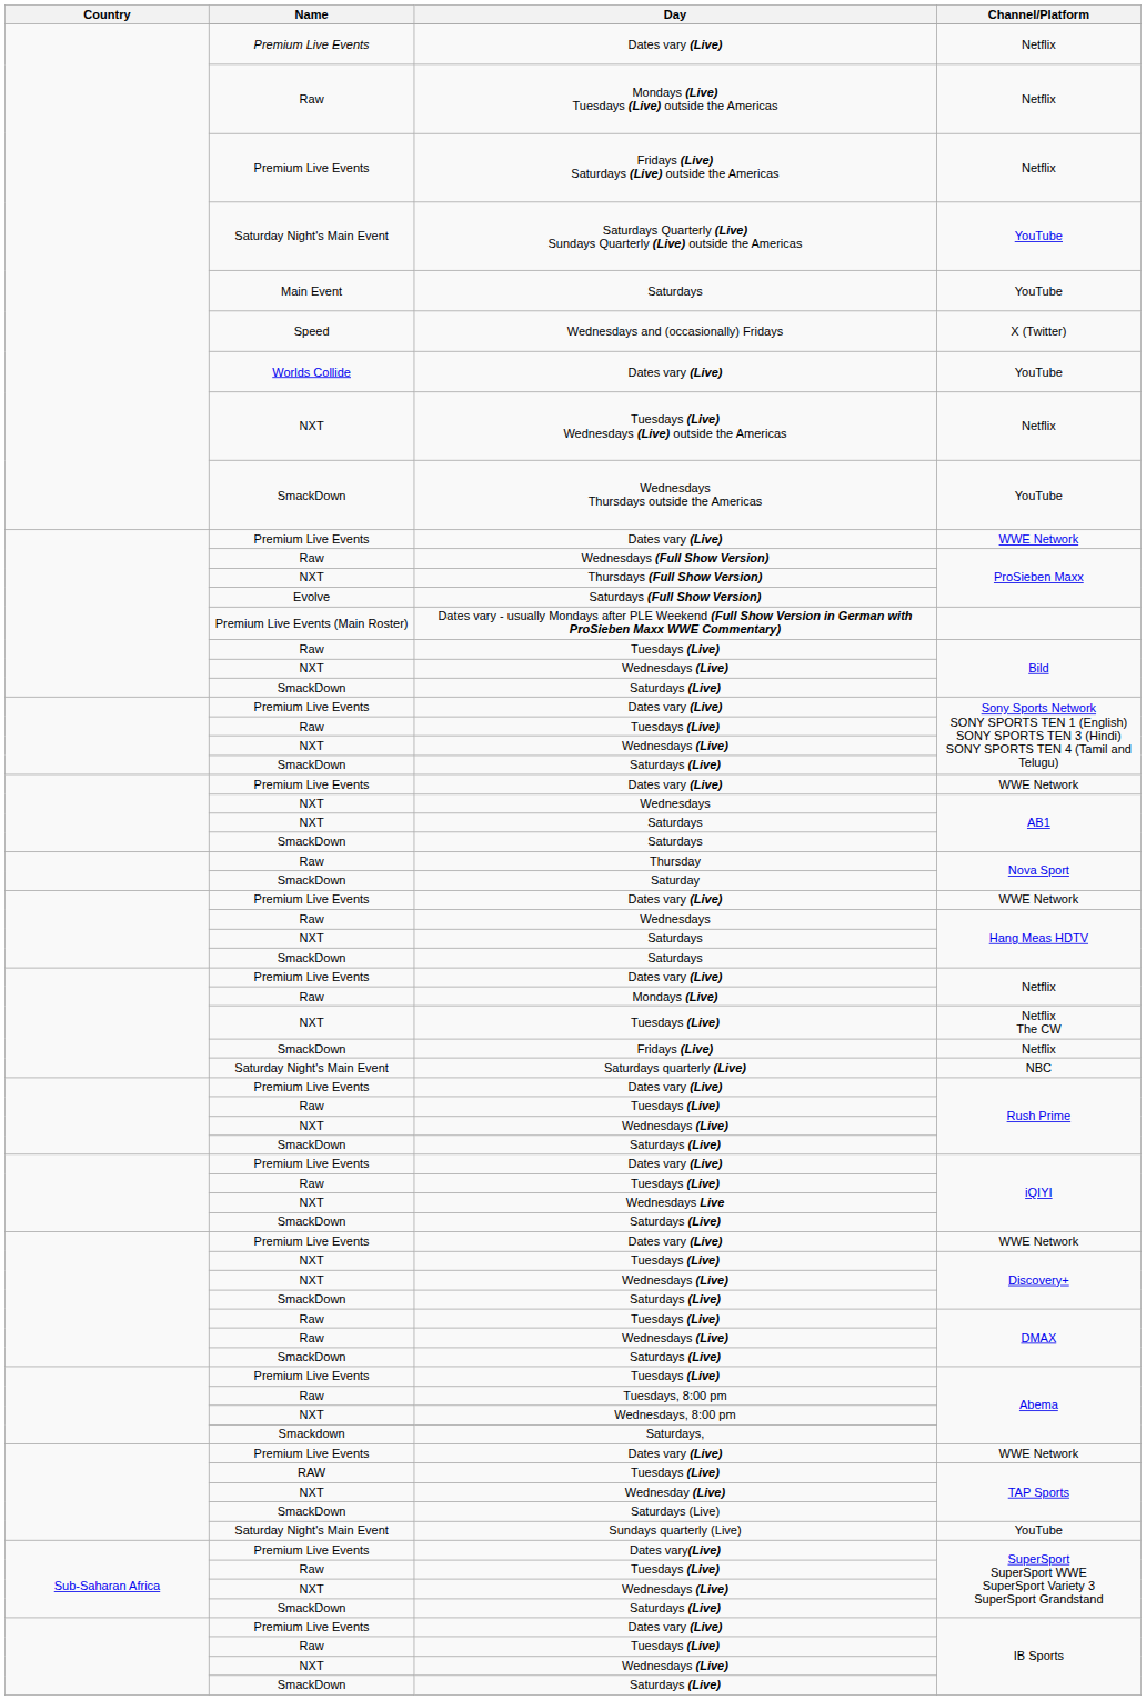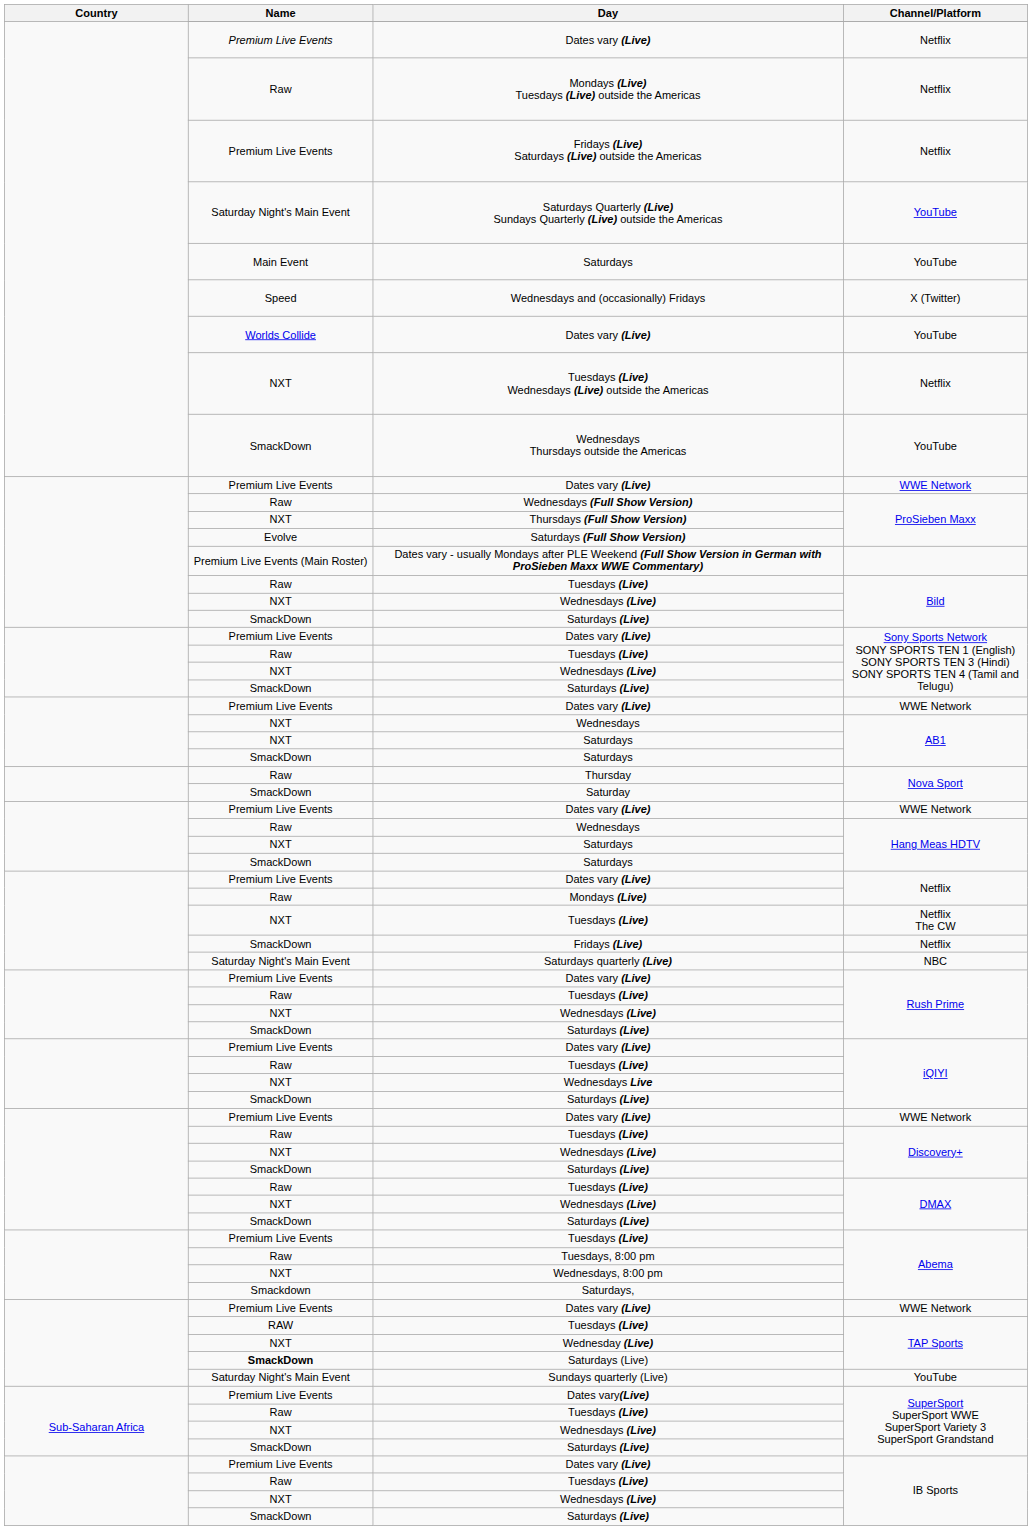 <table class="wikitable sortable" style="font-size:85%; text-align:center; width:100%;">
 <tr>
 <th width=18%>Country</th>
 <th width=18%>Name</th>
 <th width=46%>Day</th>
 <th width=18%>Channel/Platform</th>
 </tr>
 <tr>
 <td rowspan="10"><br><br><br><br><br><br><br><br><br><br><br><br><br><br><br><br><br><br><br><br><br><br><br><br><br><br><br><br><br><br><br><br><br><br><br><br><br></td>
 </tr>
 <tr>
 <td><em>Premium Live Events</td>
 <td>Dates vary <strong><em>(Live)</em></strong></td>
 <td>Netflix</td>
 </tr>
 <tr>
 <td></em>Raw<em></td>
 <td>Mondays <strong><em>(Live)</em></strong><br>Tuesdays <strong><em>(Live)</em></strong> outside the Americas</td>
 <td>Netflix</td>
 </tr>
 <tr>
 <td>Premium Live Events</td>
 <td>Fridays <strong><em>(Live)</em></strong><br>Saturdays <strong><em>(Live)</em></strong> outside the Americas</td>
 <td>Netflix</td>
 </tr>
 <tr>
 <td></em>Saturday Night's Main Event<em></td>
 <td>Saturdays Quarterly <strong><em>(Live)</em></strong><br>Sundays Quarterly <strong><em>(Live)</em></strong> outside the Americas</td>
 <td><a href='#'>YouTube</a></td>
 </tr>
 <tr>
 <td></em>Main Event<em></td>
 <td>Saturdays</td>
 <td>YouTube</td>
 </tr>
 <tr>
 <td></em>Speed<em></td>
 <td>Wednesdays and (occasionally) Fridays</td>
 <td>X (Twitter)</td>
 </tr>
 <tr>
 <td></em><a href='#'>Worlds Collide</a><em></td>
 <td>Dates vary <strong><em>(Live)</em></strong></td>
 <td>YouTube</td>
 </tr>
 <tr>
 <td></em>NXT<em></td>
 <td>Tuesdays <strong><em>(Live)</em></strong><br>Wednesdays <strong><em>(Live)</em></strong> outside the Americas</td>
 <td>Netflix</td>
 </tr>
 <tr>
 <td></em>SmackDown<em></td>
 <td>Wednesdays<br>Thursdays outside the Americas</td>
 <td>YouTube</td>
 </tr>
 <tr>
 <td rowspan="8"><br><br></td>
 <td>Premium Live Events</td>
 <td>Dates vary <strong><em>(Live)</em></strong></td>
 <td><a href='#'>WWE Network</a></td>
 </tr>
 <tr>
 <td></em>Raw<em></td>
 <td>Wednesdays <strong><em>(Full Show Version)</em></strong></td>
 <td rowspan="3"><a href='#'>ProSieben Maxx</a></td>
 </tr>
 <tr>
 <td></em>NXT<em></td>
 <td>Thursdays <strong><em>(Full Show Version)</em></strong></td>
 </tr>
 <tr>
 <td></em>Evolve<em></td>
 <td>Saturdays <strong><em>(Full Show Version)</em></strong></td>
 </tr>
 <tr>
 <td>Premium Live Events (Main Roster)</td>
 <td>Dates vary - usually Mondays after PLE Weekend <strong><em>(Full Show Version in German with ProSieben Maxx WWE Commentary)</em></strong></td>
 </tr>
 <tr>
 <td></em>Raw<em></td>
 <td>Tuesdays <strong><em>(Live)</em></strong></td>
 <td rowspan="3"><a href='#'>Bild</a></td>
 </tr>
 <tr>
 <td></em>NXT<em></td>
 <td>Wednesdays <strong><em>(Live)</em></strong></td>
 </tr>
 <tr>
 <td></em>SmackDown<em></td>
 <td>Saturdays <strong><em>(Live)</em></strong></td>
 </tr>
 <tr>
 <td rowspan="4"><br><br><br></td>
 <td>Premium Live Events</td>
 <td>Dates vary <strong><em>(Live)</em></strong></td>
 <td rowspan="4"><a href='#'>Sony Sports Network</a><br>SONY SPORTS TEN 1 (English)<br>SONY SPORTS TEN 3 (Hindi)<br>SONY SPORTS TEN 4 (Tamil and Telugu)</td>
 </tr>
 <tr>
 <td></em>Raw<em></td>
 <td>Tuesdays <strong><em>(Live)</em></strong></td>
 </tr>
 <tr>
 <td></em>NXT<em></td>
 <td>Wednesdays <strong><em>(Live)</em></strong></td>
 </tr>
 <tr>
 <td></em>SmackDown<em></td>
 <td>Saturdays <strong><em>(Live)</em></strong></td>
 </tr>
 <tr>
 <td rowspan="4"><br></td>
 <td>Premium Live Events</td>
 <td>Dates vary <strong><em>(Live)</em></strong></td>
 <td>WWE Network</td>
 </tr>
 <tr>
 <td></em>NXT<em></td>
 <td>Wednesdays</td>
 <td rowspan="3"><a href='#'>AB1</a></td>
 </tr>
 <tr>
 <td></em>NXT<em></td>
 <td>Saturdays</td>
 </tr>
 <tr>
 <td></em>SmackDown<em></td>
 <td>Saturdays</td>
 </tr>
 <tr>
 <td rowspan="2"></td>
 <td></em>Raw<em></td>
 <td>Thursday</td>
 <td rowspan="2"><a href='#'>Nova Sport</a></td>
 </tr>
 <tr>
 <td></em>SmackDown<em></td>
 <td>Saturday</td>
 </tr>
 <tr>
 <td rowspan="4"></td>
 <td>Premium Live Events</td>
 <td>Dates vary <strong><em>(Live)</em></strong></td>
 <td>WWE Network</td>
 </tr>
 <tr>
 <td></em>Raw<em></td>
 <td>Wednesdays</td>
 <td rowspan="3"><a href='#'>Hang Meas HDTV</a></td>
 </tr>
 <tr>
 <td></em>NXT<em></td>
 <td>Saturdays</td>
 </tr>
 <tr>
 <td></em>SmackDown<em></td>
 <td>Saturdays</td>
 </tr>
 <tr>
 <td rowspan="5"></td>
 <td></em>Premium Live Events<em></td>
 <td>Dates vary <strong><em>(Live)</em></strong></td>
 <td rowspan="2">Netflix</td>
 </tr>
 <tr>
 <td></em>Raw<em></td>
 <td>Mondays <strong><em>(Live)</em></strong></td>
 </tr>
 <tr>
 <td></em>NXT<em></td>
 <td>Tuesdays <strong><em>(Live)</em></strong></td>
 <td>Netflix<br>The CW </td>
 </tr>
 <tr>
 <td></em>SmackDown<em></td>
 <td>Fridays <strong><em>(Live)</em></strong></td>
 <td>Netflix</td>
 </tr>
 <tr>
 <td></em>Saturday Night's Main Event<em></td>
 <td>Saturdays quarterly <strong><em>(Live)</em></strong></td>
 <td>NBC </td>
 </tr>
 <tr>
 <td rowspan="4"></td>
 <td>Premium Live Events</td>
 <td>Dates vary <strong><em>(Live)</em></strong></td>
 <td rowspan="4"><a href='#'>Rush Prime</a></td>
 </tr>
 <tr>
 <td></em>Raw<em></td>
 <td>Tuesdays <strong><em>(Live)</em></strong></td>
 </tr>
 <tr>
 <td></em>NXT<em></td>
 <td>Wednesdays <strong><em>(Live)</em></strong></td>
 </tr>
 <tr>
 <td></em>SmackDown<em></td>
 <td>Saturdays <strong><em>(Live)</em></strong></td>
 </tr>
 <tr>
 <td rowspan="4"></td>
 <td>Premium Live Events</td>
 <td>Dates vary <strong><em>(Live)</em></strong></td>
 <td rowspan="4"><a href='#'>iQIYI</a></td>
 </tr>
 <tr>
 <td></em>Raw<em></td>
 <td>Tuesdays <strong><em>(Live)</em></strong></td>
 </tr>
 <tr>
 <td></em>NXT<em></td>
 <td>Wednesdays <strong><em>Live</em></strong></td>
 </tr>
 <tr>
 <td></em>SmackDown<em></td>
 <td>Saturdays <strong><em>(Live)</em></strong></td>
 </tr>
 <tr>
 <td rowspan="8"></td>
 <td rowspan="2">Premium Live Events</td>
 <td rowspan="2">Dates vary <strong><em>(Live)</em></strong></td>
 <td>WWE Network</td>
 </tr>
 <tr>
 <td rowspan="4"><a href='#'>Discovery+</a></td>
 </tr>
 <tr>
-<td></em>NXT<em></td>
+<td></em>Raw<em></td>
 <td>Tuesdays <strong><em>(Live)</em></strong></td>
 </tr>
 <tr>
 <td></em>NXT<em></td>
 <td>Wednesdays <strong><em>(Live)</em></strong></td>
 </tr>
 <tr>
 <td></em>SmackDown<em></td>
 <td>Saturdays <strong><em>(Live)</em></strong></td>
 </tr>
 <tr>
 <td></em>Raw<em></td>
 <td>Tuesdays <strong><em>(Live)</em></strong></td>
 <td rowspan="3"><a href='#'>DMAX</a></td>
 </tr>
 <tr>
-<td></em>Raw<em></td>
+<td></em>NXT<em></td>
 <td>Wednesdays <strong><em>(Live)</em></strong></td>
 </tr>
 <tr>
 <td></em>SmackDown<em></td>
 <td>Saturdays <strong><em>(Live)</em></strong></td>
 </tr>
 <tr>
 <td rowspan="4"></td>
 <td>Premium Live Events</td>
 <td>Tuesdays <strong><em>(Live)</em></strong></td>
 <td rowspan="4"><a href='#'>Abema</a></td>
 </tr>
 <tr>
 <td></em>Raw<em></td>
 <td>Tuesdays, 8:00 pm</td>
 </tr>
 <tr>
 <td></em>NXT<em></td>
 <td>Wednesdays, 8:00 pm</td>
 </tr>
 <tr>
 <td></em>Smackdown<em></td>
 <td>Saturdays, </td>
 </tr>
 <tr>
 <td rowspan="5"></td>
 <td>Premium Live Events</td>
 <td>Dates vary <strong><em>(Live)</em></strong></td>
 <td>WWE Network</td>
 </tr>
 <tr>
 <td></em>RAW<em></td>
 <td>Tuesdays <strong><em>(Live)</em></strong></td>
 <td rowspan="3"><a href='#'>TAP Sports</a></td>
 </tr>
 <tr>
 <td></em>NXT<em></td>
 <td>Wednesday <strong><em>(Live)</em></strong></td>
 </tr>
 <tr>
-<td></em>SmackDown<em></td>
+<td><strong></em>SmackDown<em></strong></td>
 <td>Saturdays </em>(Live)<em></td>
 </tr>
 <tr>
 <td></em>Saturday Night's Main Event<em></td>
 <td>Sundays quarterly </em>(Live)<em></td>
 <td>YouTube</td>
 </tr>
 <tr>
 <td rowspan="4"><br> <a href='#'>Sub-Saharan Africa</a></td>
 <td>Premium Live Events</td>
 <td>Dates vary<strong><em>(Live)</em></strong></td>
 <td rowspan="4"><a href='#'>SuperSport</a><br>SuperSport WWE<br>SuperSport Variety 3<br>SuperSport Grandstand</td>
 </tr>
 <tr>
 <td></em>Raw<em></td>
 <td>Tuesdays <strong><em>(Live)</em></strong></td>
 </tr>
 <tr>
 <td></em>NXT<em></td>
 <td>Wednesdays <strong><em>(Live)</em></strong></td>
 </tr>
 <tr>
 <td></em>SmackDown<em></td>
 <td>Saturdays <strong><em>(Live)</em></strong></td>
 </tr>
 <tr>
 <td rowspan="4"></td>
 <td>Premium Live Events</td>
 <td>Dates vary <strong><em>(Live)</em></strong></td>
 <td rowspan="4">IB Sports</td>
 </tr>
 <tr>
 <td></em>Raw<em></td>
 <td>Tuesdays <strong><em>(Live)</em></strong></td>
 </tr>
 <tr>
 <td></em>NXT<em></td>
 <td>Wednesdays <strong><em>(Live)</em></strong></td>
 </tr>
 <tr>
 <td></em>SmackDown<em></td>
 <td>Saturdays <strong><em>(Live)</em></strong></td>
 </tr>
 </table>
